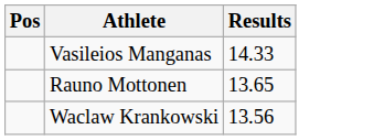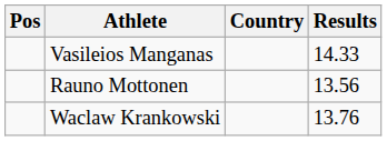 <table class="wikitable">
 <tr>
 <th>Pos</th>
 <th>Athlete</th>
+<th>Country</th>
 <th>Results</th>
 </tr>
 <tr>
 <td align="center"></td>
 <td>Vasileios Manganas</td>
+<td></td>
 <td>14.33</td>
 </tr>
 <tr>
 <td align="center"></td>
 <td>Rauno Mottonen</td>
-<td>13.65</td>
+<td></td>
+<td>13.56</td>
 </tr>
 <tr>
 <td align="center"></td>
 <td>Waclaw Krankowski</td>
-<td>13.56</td>
+<td></td>
+<td>13.76</td>
 </tr>
 </table>
